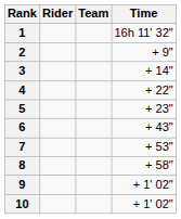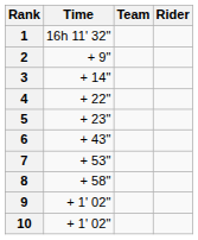 <table class="wikitable" margin-bottom:0;">
 <tr>
 <th scope="col">Rank</th>
+<th scope="col">Time</th>
+<th scope="col">Team</th>
 <th scope="col">Rider</th>
-<th scope="col">Team</th>
-<th scope="col">Time</th>
 </tr>
 <tr>
 <th scope="row">1</th>
+<td align="right">16h 11' 32"</td>
+<td></td>
 <td> </td>
-<td></td>
-<td align="right">16h 11' 32"</td>
 </tr>
 <tr>
 <th scope="row">2</th>
+<td align="right">+ 9"</td>
 <td></td>
 <td></td>
-<td align="right">+ 9"</td>
 </tr>
 <tr>
 <th scope="row">3</th>
+<td align="right">+ 14"</td>
 <td></td>
 <td></td>
-<td align="right">+ 14"</td>
 </tr>
 <tr>
 <th scope="row">4</th>
+<td align="right">+ 22"</td>
 <td></td>
 <td></td>
-<td align="right">+ 22"</td>
 </tr>
 <tr>
 <th scope="row">5</th>
+<td align="right">+ 23"</td>
 <td></td>
 <td></td>
-<td align="right">+ 23"</td>
 </tr>
 <tr>
 <th scope="row">6</th>
+<td align="right">+ 43"</td>
 <td></td>
 <td></td>
-<td align="right">+ 43"</td>
 </tr>
 <tr>
 <th scope="row">7</th>
+<td align="right">+ 53"</td>
 <td></td>
 <td></td>
-<td align="right">+ 53"</td>
 </tr>
 <tr>
 <th scope="row">8</th>
+<td align="right">+ 58"</td>
 <td></td>
 <td></td>
-<td align="right">+ 58"</td>
 </tr>
 <tr>
 <th scope="row">9</th>
+<td align="right">+ 1' 02"</td>
 <td></td>
 <td></td>
-<td align="right">+ 1' 02"</td>
 </tr>
 <tr>
 <th scope="row">10</th>
+<td align="right">+ 1' 02"</td>
 <td></td>
 <td></td>
-<td align="right">+ 1' 02"</td>
 </tr>
 </table>
